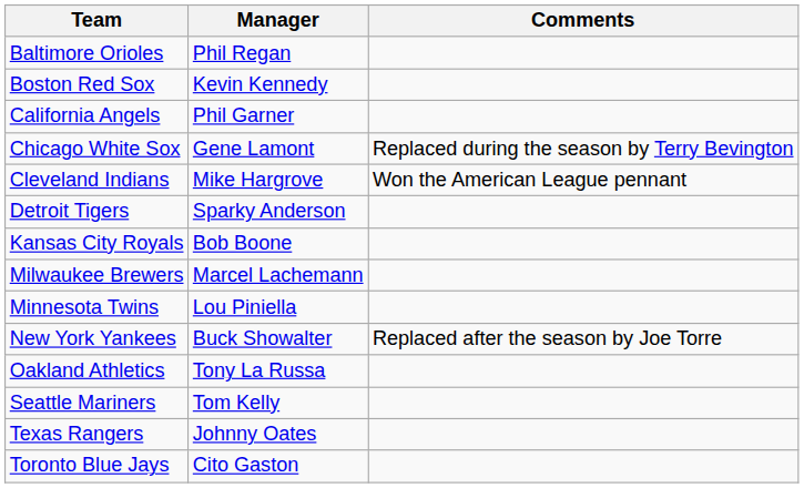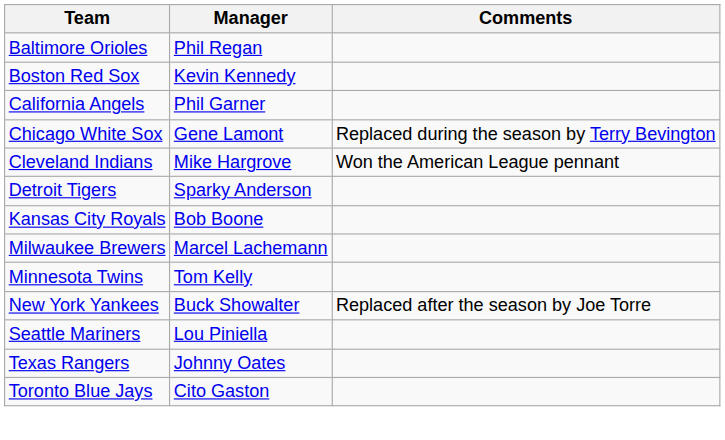 <table class="wikitable">
 <tr>
 <th bgcolor="#DDDDFF">Team</th>
 <th bgcolor="#DDDDFF">Manager</th>
 <th bgcolor="#DDDDFF">Comments</th>
 </tr>
 <tr>
 <td><a href='#'>Baltimore Orioles</a></td>
 <td><a href='#'>Phil Regan</a></td>
 <td></td>
 </tr>
 <tr>
 <td><a href='#'>Boston Red Sox</a></td>
 <td><a href='#'>Kevin Kennedy</a></td>
 <td></td>
 </tr>
 <tr>
 <td><a href='#'>California Angels</a></td>
 <td><a href='#'>Phil Garner</a></td>
 <td></td>
 </tr>
 <tr>
 <td><a href='#'>Chicago White Sox</a></td>
 <td><a href='#'>Gene Lamont</a></td>
 <td>Replaced during the season by <a href='#'>Terry Bevington</a></td>
 </tr>
 <tr>
 <td><a href='#'>Cleveland Indians</a></td>
 <td><a href='#'>Mike Hargrove</a></td>
 <td>Won the American League pennant</td>
 </tr>
 <tr>
 <td><a href='#'>Detroit Tigers</a></td>
 <td><a href='#'>Sparky Anderson</a></td>
 <td></td>
 </tr>
 <tr>
 <td><a href='#'>Kansas City Royals</a></td>
 <td><a href='#'>Bob Boone</a></td>
 <td></td>
 </tr>
 <tr>
 <td><a href='#'>Milwaukee Brewers</a></td>
 <td><a href='#'>Marcel Lachemann</a></td>
 <td></td>
 </tr>
 <tr>
 <td><a href='#'>Minnesota Twins</a></td>
-<td><a href='#'>Lou Piniella</a></td>
+<td><a href='#'>Tom Kelly</a></td>
 <td></td>
 </tr>
 <tr>
 <td><a href='#'>New York Yankees</a></td>
 <td><a href='#'>Buck Showalter</a></td>
 <td>Replaced after the season by Joe Torre</td>
 </tr>
 <tr>
-<td><a href='#'>Oakland Athletics</a></td>
-<td><a href='#'>Tony La Russa</a></td>
-<td></td>
-</tr>
-<tr>
 <td><a href='#'>Seattle Mariners</a></td>
-<td><a href='#'>Tom Kelly</a></td>
+<td><a href='#'>Lou Piniella</a></td>
 <td></td>
 </tr>
 <tr>
 <td><a href='#'>Texas Rangers</a></td>
 <td><a href='#'>Johnny Oates</a></td>
 <td></td>
 </tr>
 <tr>
 <td><a href='#'>Toronto Blue Jays</a></td>
 <td><a href='#'>Cito Gaston</a></td>
 <td></td>
 </tr>
 </table>
